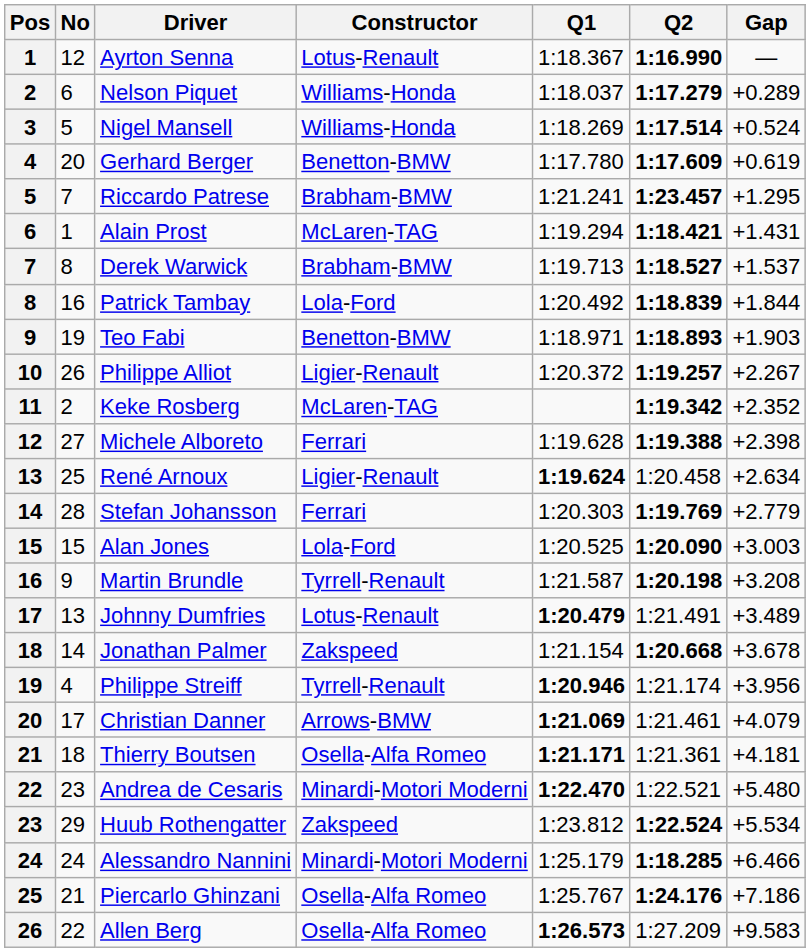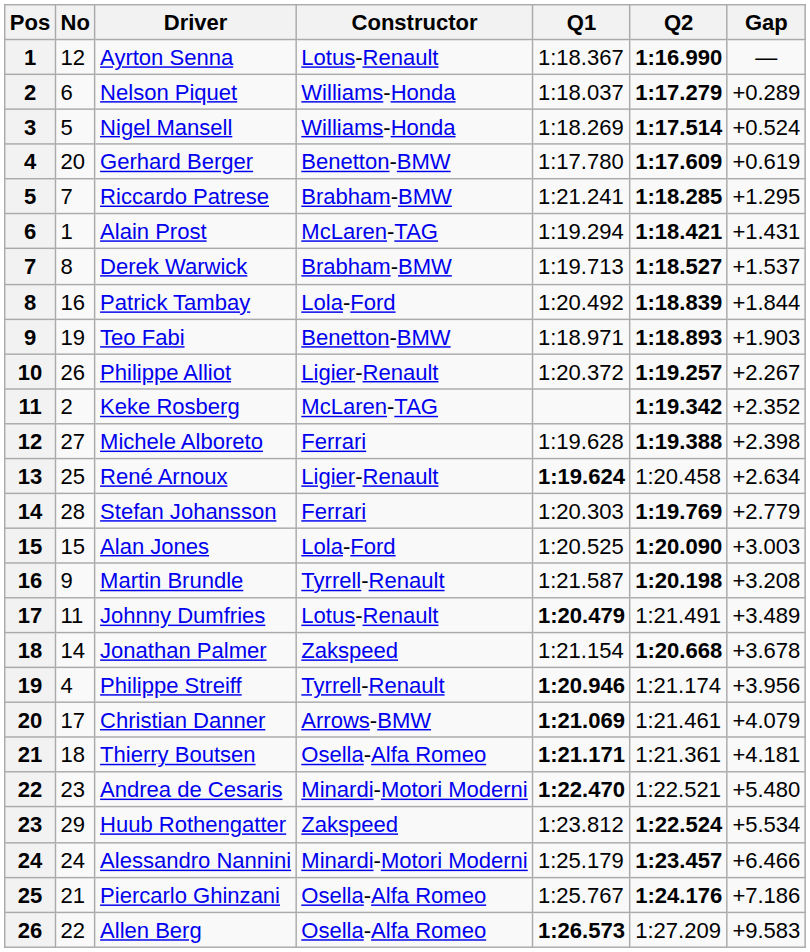 <table class="wikitable sortable" style="font-size: 95%;">
 <tr>
 <th>Pos</th>
 <th>No</th>
 <th>Driver</th>
 <th>Constructor</th>
 <th>Q1</th>
 <th>Q2</th>
 <th>Gap</th>
 </tr>
 <tr>
 <th>1</th>
 <td>12</td>
 <td> <a href='#'>Ayrton Senna</a></td>
 <td><a href='#'>Lotus</a>-<a href='#'>Renault</a></td>
 <td>1:18.367</td>
 <td><strong>1:16.990</strong></td>
 <td align="center">—</td>
 </tr>
 <tr>
 <th>2</th>
 <td>6</td>
 <td> <a href='#'>Nelson Piquet</a></td>
 <td><a href='#'>Williams</a>-<a href='#'>Honda</a></td>
 <td>1:18.037</td>
 <td><strong>1:17.279</strong></td>
 <td>+0.289</td>
 </tr>
 <tr>
 <th>3</th>
 <td>5</td>
 <td> <a href='#'>Nigel Mansell</a></td>
 <td><a href='#'>Williams</a>-<a href='#'>Honda</a></td>
 <td>1:18.269</td>
 <td><strong>1:17.514</strong></td>
 <td>+0.524</td>
 </tr>
 <tr>
 <th>4</th>
 <td>20</td>
 <td> <a href='#'>Gerhard Berger</a></td>
 <td><a href='#'>Benetton</a>-<a href='#'>BMW</a></td>
 <td>1:17.780</td>
 <td><strong>1:17.609</strong></td>
 <td>+0.619</td>
 </tr>
 <tr>
 <th>5</th>
 <td>7</td>
 <td> <a href='#'>Riccardo Patrese</a></td>
 <td><a href='#'>Brabham</a>-<a href='#'>BMW</a></td>
 <td>1:21.241</td>
-<td><strong>1:23.457</strong></td>
+<td><strong>1:18.285</strong></td>
 <td>+1.295</td>
 </tr>
 <tr>
 <th>6</th>
 <td>1</td>
 <td> <a href='#'>Alain Prost</a></td>
 <td><a href='#'>McLaren</a>-<a href='#'>TAG</a></td>
 <td>1:19.294</td>
 <td><strong>1:18.421</strong></td>
 <td>+1.431</td>
 </tr>
 <tr>
 <th>7</th>
 <td>8</td>
 <td> <a href='#'>Derek Warwick</a></td>
 <td><a href='#'>Brabham</a>-<a href='#'>BMW</a></td>
 <td>1:19.713</td>
 <td><strong>1:18.527</strong></td>
 <td>+1.537</td>
 </tr>
 <tr>
 <th>8</th>
 <td>16</td>
 <td> <a href='#'>Patrick Tambay</a></td>
 <td><a href='#'>Lola</a>-<a href='#'>Ford</a></td>
 <td>1:20.492</td>
 <td><strong>1:18.839</strong></td>
 <td>+1.844</td>
 </tr>
 <tr>
 <th>9</th>
 <td>19</td>
 <td> <a href='#'>Teo Fabi</a></td>
 <td><a href='#'>Benetton</a>-<a href='#'>BMW</a></td>
 <td>1:18.971</td>
 <td><strong>1:18.893</strong></td>
 <td>+1.903</td>
 </tr>
 <tr>
 <th>10</th>
 <td>26</td>
 <td> <a href='#'>Philippe Alliot</a></td>
 <td><a href='#'>Ligier</a>-<a href='#'>Renault</a></td>
 <td>1:20.372</td>
 <td><strong>1:19.257</strong></td>
 <td>+2.267</td>
 </tr>
 <tr>
 <th>11</th>
 <td>2</td>
 <td> <a href='#'>Keke Rosberg</a></td>
 <td><a href='#'>McLaren</a>-<a href='#'>TAG</a></td>
 <td></td>
 <td><strong>1:19.342</strong></td>
 <td>+2.352</td>
 </tr>
 <tr>
 <th>12</th>
 <td>27</td>
 <td> <a href='#'>Michele Alboreto</a></td>
 <td><a href='#'>Ferrari</a></td>
 <td>1:19.628</td>
 <td><strong>1:19.388</strong></td>
 <td>+2.398</td>
 </tr>
 <tr>
 <th>13</th>
 <td>25</td>
 <td> <a href='#'>René Arnoux</a></td>
 <td><a href='#'>Ligier</a>-<a href='#'>Renault</a></td>
 <td><strong>1:19.624</strong></td>
 <td>1:20.458</td>
 <td>+2.634</td>
 </tr>
 <tr>
 <th>14</th>
 <td>28</td>
 <td> <a href='#'>Stefan Johansson</a></td>
 <td><a href='#'>Ferrari</a></td>
 <td>1:20.303</td>
 <td><strong>1:19.769</strong></td>
 <td>+2.779</td>
 </tr>
 <tr>
 <th>15</th>
 <td>15</td>
 <td> <a href='#'>Alan Jones</a></td>
 <td><a href='#'>Lola</a>-<a href='#'>Ford</a></td>
 <td>1:20.525</td>
 <td><strong>1:20.090</strong></td>
 <td>+3.003</td>
 </tr>
 <tr>
 <th>16</th>
 <td>9</td>
 <td> <a href='#'>Martin Brundle</a></td>
 <td><a href='#'>Tyrrell</a>-<a href='#'>Renault</a></td>
 <td>1:21.587</td>
 <td><strong>1:20.198</strong></td>
 <td>+3.208</td>
 </tr>
 <tr>
 <th>17</th>
-<td>13</td>
+<td>11</td>
 <td> <a href='#'>Johnny Dumfries</a></td>
 <td><a href='#'>Lotus</a>-<a href='#'>Renault</a></td>
 <td><strong>1:20.479</strong></td>
 <td>1:21.491</td>
 <td>+3.489</td>
 </tr>
 <tr>
 <th>18</th>
 <td>14</td>
 <td> <a href='#'>Jonathan Palmer</a></td>
 <td><a href='#'>Zakspeed</a></td>
 <td>1:21.154</td>
 <td><strong>1:20.668</strong></td>
 <td>+3.678</td>
 </tr>
 <tr>
 <th>19</th>
 <td>4</td>
 <td> <a href='#'>Philippe Streiff</a></td>
 <td><a href='#'>Tyrrell</a>-<a href='#'>Renault</a></td>
 <td><strong>1:20.946</strong></td>
 <td>1:21.174</td>
 <td>+3.956</td>
 </tr>
 <tr>
 <th>20</th>
 <td>17</td>
 <td> <a href='#'>Christian Danner</a></td>
 <td><a href='#'>Arrows</a>-<a href='#'>BMW</a></td>
 <td><strong>1:21.069</strong></td>
 <td>1:21.461</td>
 <td>+4.079</td>
 </tr>
 <tr>
 <th>21</th>
 <td>18</td>
 <td> <a href='#'>Thierry Boutsen</a></td>
 <td><a href='#'>Osella</a>-<a href='#'>Alfa Romeo</a></td>
 <td><strong>1:21.171</strong></td>
 <td>1:21.361</td>
 <td>+4.181</td>
 </tr>
 <tr>
 <th>22</th>
 <td>23</td>
 <td> <a href='#'>Andrea de Cesaris</a></td>
 <td><a href='#'>Minardi</a>-<a href='#'>Motori Moderni</a></td>
 <td><strong>1:22.470</strong></td>
 <td>1:22.521</td>
 <td>+5.480</td>
 </tr>
 <tr>
 <th>23</th>
 <td>29</td>
 <td> <a href='#'>Huub Rothengatter</a></td>
 <td><a href='#'>Zakspeed</a></td>
 <td>1:23.812</td>
 <td><strong>1:22.524</strong></td>
 <td>+5.534</td>
 </tr>
 <tr>
 <th>24</th>
 <td>24</td>
 <td> <a href='#'>Alessandro Nannini</a></td>
 <td><a href='#'>Minardi</a>-<a href='#'>Motori Moderni</a></td>
 <td>1:25.179</td>
-<td><strong>1:18.285</strong></td>
+<td><strong>1:23.457</strong></td>
 <td>+6.466</td>
 </tr>
 <tr>
 <th>25</th>
 <td>21</td>
 <td> <a href='#'>Piercarlo Ghinzani</a></td>
 <td><a href='#'>Osella</a>-<a href='#'>Alfa Romeo</a></td>
 <td>1:25.767</td>
 <td><strong>1:24.176</strong></td>
 <td>+7.186</td>
 </tr>
 <tr>
 <th>26</th>
 <td>22</td>
 <td> <a href='#'>Allen Berg</a></td>
 <td><a href='#'>Osella</a>-<a href='#'>Alfa Romeo</a></td>
 <td><strong>1:26.573</strong></td>
 <td>1:27.209</td>
 <td>+9.583</td>
 </tr>
 </table>
